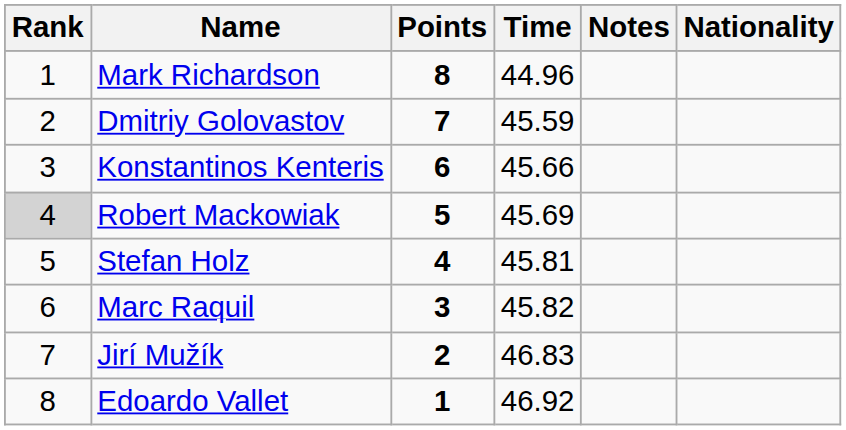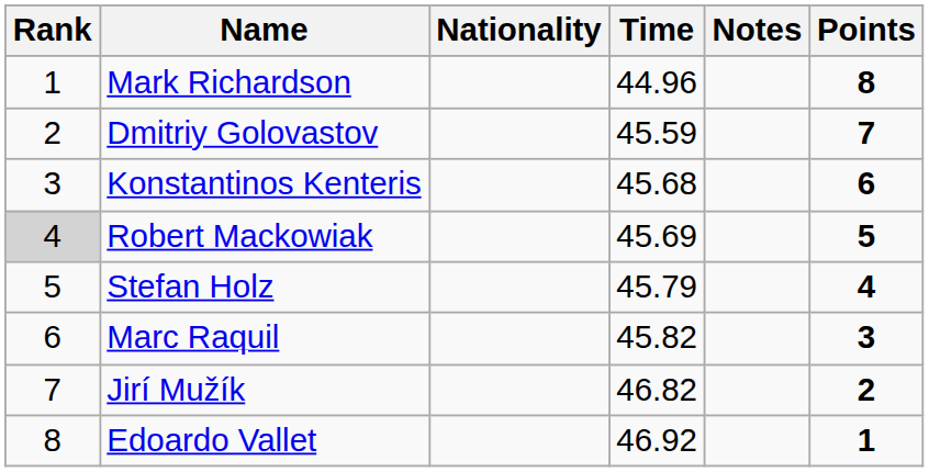 <table class="wikitable sortable" style="text-align:center">
 <tr>
 <th>Rank</th>
 <th>Name</th>
-<th>Points</th>
+<th>Nationality</th>
 <th>Time</th>
 <th>Notes</th>
-<th>Nationality</th>
+<th>Points</th>
 </tr>
 <tr>
 <td>1</td>
 <td align=left><a href='#'>Mark Richardson</a></td>
-<td><strong>8</strong></td>
+<td align=left></td>
 <td>44.96</td>
 <td></td>
-<td align=left></td>
+<td><strong>8</strong></td>
 </tr>
 <tr>
 <td>2</td>
 <td align=left><a href='#'>Dmitriy Golovastov</a></td>
-<td><strong>7</strong></td>
+<td align=left></td>
 <td>45.59</td>
 <td></td>
-<td align=left></td>
+<td><strong>7</strong></td>
 </tr>
 <tr>
 <td>3</td>
 <td align=left><a href='#'>Konstantinos Kenteris</a></td>
+<td align=left></td>
+<td>45.68</td>
+<td></td>
 <td><strong>6</strong></td>
-<td>45.66</td>
-<td></td>
-<td align=left></td>
 </tr>
 <tr>
 <td style="background: lightgrey;">4</td>
 <td align=left><a href='#'>Robert Mackowiak</a></td>
-<td><strong>5</strong></td>
+<td align=left></td>
 <td>45.69</td>
 <td></td>
-<td align=left></td>
+<td><strong>5</strong></td>
 </tr>
 <tr>
 <td>5</td>
 <td align=left><a href='#'>Stefan Holz</a></td>
+<td align=left></td>
+<td>45.79</td>
+<td></td>
 <td><strong>4</strong></td>
-<td>45.81</td>
-<td></td>
-<td align=left></td>
 </tr>
 <tr>
 <td>6</td>
 <td align=left><a href='#'>Marc Raquil</a></td>
-<td><strong>3</strong></td>
+<td align=left></td>
 <td>45.82</td>
 <td></td>
-<td align=left></td>
+<td><strong>3</strong></td>
 </tr>
 <tr>
 <td>7</td>
 <td align=left><a href='#'>Jirí Mužík</a></td>
+<td align=left></td>
+<td>46.82</td>
+<td></td>
 <td><strong>2</strong></td>
-<td>46.83</td>
-<td></td>
-<td align=left></td>
 </tr>
 <tr>
 <td>8</td>
 <td align=left><a href='#'>Edoardo Vallet</a></td>
-<td><strong>1</strong></td>
+<td align=left></td>
 <td>46.92</td>
 <td></td>
-<td align=left></td>
+<td><strong>1</strong></td>
 </tr>
 </table>
